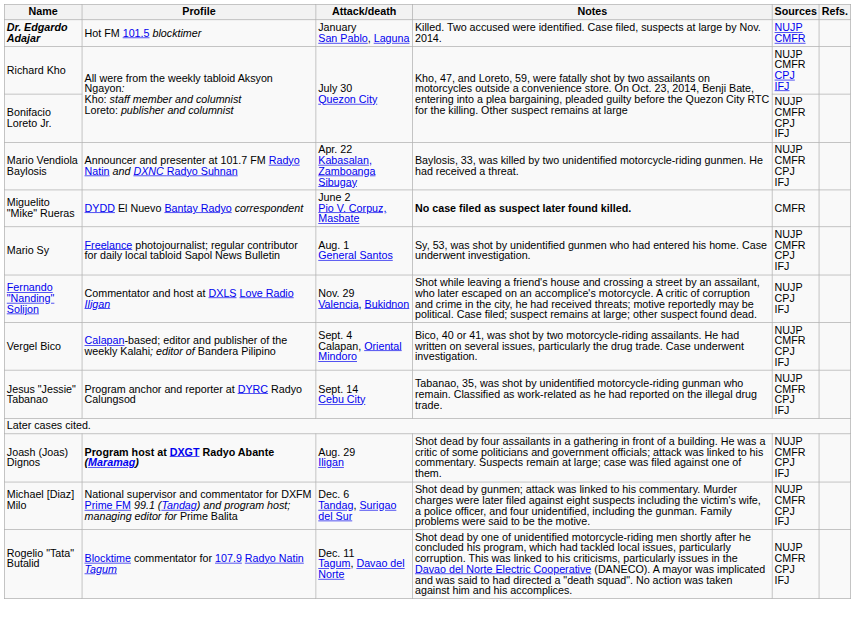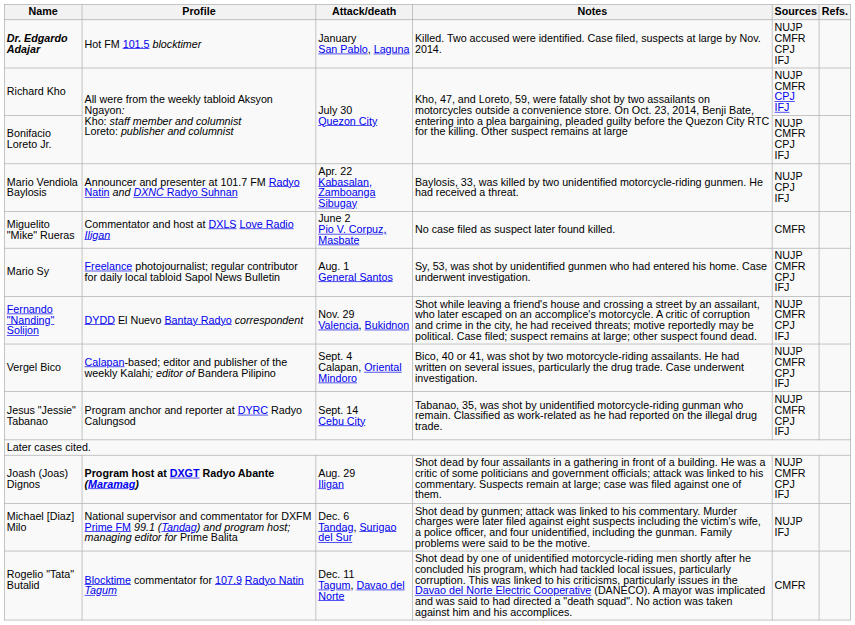 <table class="wikitable" style="line-height:1; width:100%;">
 <tr>
 <th>Name</th>
 <th>Profile</th>
 <th>Attack/death</th>
 <th style="width: 42.5%;">Notes</th>
 <th>Sources</th>
 <th>Refs.</th>
 </tr>
 <tr>
 <td><strong><em>Dr.<em> Edgardo Adajar<strong></td>
 <td></em>Hot FM <a href='#'>101.5</a><em> blocktimer</td>
 <td>January<br><a href='#'>San Pablo</a>, <a href='#'>Laguna</a></td>
 <td>Killed. Two accused were identified. </em>Case filed, suspects at large by Nov. 2014.<em></td>
-<td><a href='#'>NUJP</a><br><a href='#'>CMFR</a></td>
+<td>NUJP<br>CMFR<br>CPJ<br>IFJ</td>
 <td></td>
 </tr>
 <tr>
 <td></strong>Richard Kho<strong></td>
 <td rowspan="2">All were from the weekly tabloid </em>Aksyon Ngayon<em>:<br></em>Kho:<em> staff member and columnist<br></em>Loreto:<em> publisher and columnist</td>
 <td rowspan="2">July 30<br><a href='#'>Quezon City</a></td>
 <td rowspan="2">Kho, 47, and Loreto, 59, were fatally shot by two assailants on motorcycles outside a convenience store. On Oct. 23, 2014, Benji Bate, entering into a plea bargaining, pleaded guilty before the Quezon City RTC for the killing. </em>Other suspect remains at large<em></td>
 <td>NUJP<br>CMFR<br><a href='#'>CPJ</a><br><a href='#'>IFJ</a></td>
 <td><br></td>
 </tr>
 <tr>
 <td></strong>Bonifacio Loreto Jr.<strong></td>
 <td>NUJP<br>CMFR<br>CPJ<br>IFJ</td>
 <td><br></td>
 </tr>
 <tr>
 <td></strong>Mario Vendiola Baylosis<strong></td>
 <td>Announcer and presenter at </em>101.7 FM <a href='#'>Radyo Natin</a><em> and <a href='#'>DXNC </em>Radyo Suhnan<em></a></td>
 <td>Apr. 22<br><a href='#'>Kabasalan, Zamboanga Sibugay</a></td>
 <td>Baylosis, 33, was killed by two unidentified motorcycle-riding gunmen. He had received a threat.</td>
-<td>NUJP<br>CMFR<br>CPJ<br>IFJ</td>
+<td>NUJP<br>CPJ<br>IFJ</td>
 <td></td>
 </tr>
 <tr>
 <td></strong>Miguelito "Mike" Rueras<strong></td>
-<td><a href='#'>DYDD</a> </em>El Nuevo <a href='#'>Bantay Radyo</a><em> correspondent</td>
+<td>Commentator and host at <a href='#'>DXLS</a> </em><a href='#'>Love Radio</a><em> <a href='#'>Iligan</a></td>
 <td>June 2<br><a href='#'>Pio V. Corpuz, Masbate</a></td>
-<td><strong></em>No case filed as suspect later found killed.<em></strong></td>
+<td></em>No case filed as suspect later found killed.<em></td>
 <td>CMFR</td>
 <td></td>
 </tr>
 <tr>
 <td></strong>Mario Sy<strong></td>
 <td><a href='#'>Freelance</a> photojournalist; regular contributor for daily local tabloid </em>Sapol News Bulletin<em></td>
 <td>Aug. 1<br><a href='#'>General Santos</a></td>
 <td>Sy, 53, was shot by unidentified gunmen who had entered his home. </em>Case underwent investigation.<em></td>
 <td>NUJP<br>CMFR<br>CPJ<br>IFJ</td>
 <td><br><br></td>
 </tr>
 <tr>
 <td></strong><a href='#'>Fernando "Nanding" Solijon</a><strong></td>
-<td>Commentator and host at <a href='#'>DXLS</a> </em><a href='#'>Love Radio</a><em> <a href='#'>Iligan</a></td>
+<td><a href='#'>DYDD</a> </em>El Nuevo <a href='#'>Bantay Radyo</a><em> correspondent</td>
 <td>Nov. 29<br><a href='#'>Valencia</a>, <a href='#'>Bukidnon</a></td>
 <td>Shot while leaving a friend's house and crossing a street by an assailant, who later escaped on an accomplice's motorcycle. A critic of corruption and crime in the city, he had received threats; motive reportedly may be political. </em>Case filed; suspect remains at large; other suspect found dead.<em></td>
-<td>NUJP<br>CPJ<br>IFJ</td>
+<td>NUJP<br>CMFR<br>CPJ<br>IFJ</td>
 <td><br></td>
 </tr>
 <tr>
 <td></strong>Vergel Bico<strong></td>
 <td><a href='#'>Calapan</a>-based; editor and publisher of the weekly </em>Kalahi<em>; editor of </em>Bandera Pilipino<em></td>
 <td>Sept. 4<br>Calapan, <a href='#'>Oriental Mindoro</a></td>
 <td>Bico, 40 or 41, was shot by two motorcycle-riding assailants. He had written on several issues, particularly the drug trade. </em>Case underwent investigation.<em></td>
 <td>NUJP<br>CMFR<br>CPJ<br>IFJ</td>
 <td><br></td>
 </tr>
 <tr>
 <td></strong>Jesus "Jessie" Tabanao<strong></td>
 <td>Program anchor and reporter at <a href='#'>DYRC</a> </em>Radyo Calungsod<em><br></td>
 <td>Sept. 14<br><a href='#'>Cebu City</a></td>
 <td>Tabanao, 35, was shot by unidentified motorcycle-riding gunman who remain. Classified as work-related as he had reported on the illegal drug trade.</td>
 <td>NUJP<br>CMFR<br>CPJ<br>IFJ</td>
 <td><br></td>
 </tr>
 <tr>
 <td colspan="6">Later cases cited.</td>
 </tr>
 <tr>
 <td></strong>Joash (Joas) Dignos<strong></td>
 <td><strong>Program host at <a href='#'>DXGT</a> </em>Radyo Abante<em> (<a href='#'>Maramag</a>)</strong></td>
 <td>Aug. 29<br><a href='#'>Iligan</a></td>
 <td>Shot dead by four assailants in a gathering in front of a building. He was a critic of some politicians and government officials; attack was linked to his commentary. </em>Suspects remain at large; case was filed against one of them.<em></td>
 <td>NUJP<br>CMFR<br>CPJ<br>IFJ</td>
 <td><br></td>
 </tr>
 <tr>
 <td></strong>Michael [Diaz] Milo<strong><br><br></td>
 <td>National supervisor and commentator for DXFM </em><a href='#'>Prime FM</a><em> 99.1 (<a href='#'>Tandag</a>) and program host; managing editor for </em>Prime Balita<em></td>
 <td>Dec. 6<br><a href='#'>Tandag</a>, <a href='#'>Surigao del Sur</a></td>
 <td>Shot dead by gunmen; attack was linked to his commentary. Murder charges were later filed against eight suspects including the victim's wife, a police officer, and four unidentified, including the gunman. Family problems were said to be the motive.</td>
-<td>NUJP<br>CMFR<br>CPJ<br>IFJ</td>
+<td>NUJP<br>IFJ<br></td>
 <td><br></td>
 </tr>
 <tr>
 <td></strong>Rogelio "Tata" Butalid<strong><br><br></td>
 <td><a href='#'>Blocktime</a> commentator for <a href='#'>107.9</a> </em><a href='#'>Radyo Natin</a><em> <a href='#'>Tagum</a><br></td>
 <td>Dec. 11<br><a href='#'>Tagum</a>, <a href='#'>Davao del Norte</a></td>
 <td>Shot dead by one of unidentified motorcycle-riding men shortly after he concluded his program, which had tackled local issues, particularly corruption. This was linked to his criticisms, particularly issues in the <a href='#'>Davao del Norte Electric Cooperative</a> (DANECO). A mayor was implicated and was said to had directed a "death squad". No action was taken against him and his accomplices.</td>
-<td>NUJP<br>CMFR<br>CPJ<br>IFJ</td>
+<td>CMFR</td>
 <td><br><br></td>
 </tr>
 </table>
